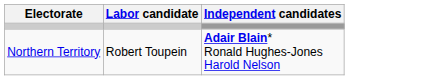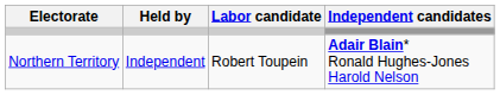 <table class="wikitable">
 <tr>
 <th>Electorate</th>
+<th>Held by</th>
 <th><a href='#'>Labor</a> candidate</th>
 <th><a href='#'>Independent</a> candidates</th>
 </tr>
 <tr bgcolor="#cccccc">
 <td></td>
 <td></td>
+<td></td>
 <td bgcolor="#999999"></td>
 </tr>
 <tr>
 <td><a href='#'>Northern Territory</a></td>
+<td><a href='#'>Independent</a></td>
 <td>Robert Toupein</td>
 <td><strong><a href='#'>Adair Blain</a></strong>*<br>Ronald Hughes-Jones<br><a href='#'>Harold Nelson</a></td>
 </tr>
 </table>
